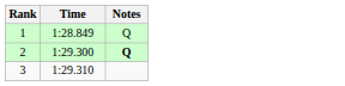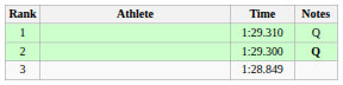 <table class=wikitable style="text-align:center">
 <tr>
 <th width=40>Rank</th>
+<th width=250>Athlete</th>
 <th width=80>Time</th>
 <th width=50>Notes</th>
 </tr>
 <tr bgcolor="ccffcc">
 <td>1</td>
-<td>1:28.849</td>
+<td align=left></td>
+<td>1:29.310</td>
 <td>Q</td>
 </tr>
 <tr bgcolor="ccffcc">
 <td>2</td>
+<td align=left></td>
 <td>1:29.300</td>
 <td><strong>Q</strong></td>
 </tr>
 <tr>
 <td>3</td>
-<td>1:29.310</td>
+<td align=left></td>
+<td>1:28.849</td>
 <td></td>
 </tr>
 </table>
